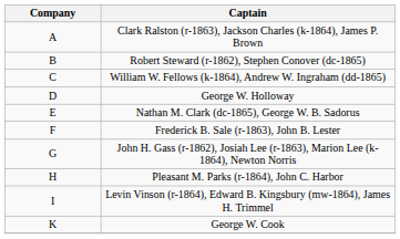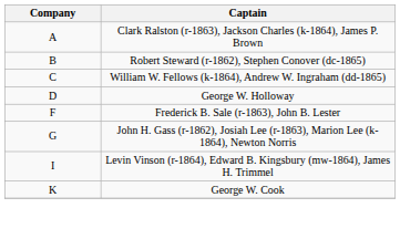 <table class="wikitable" style="text-align:center; width:45%;">
 <tr>
 <th width=10%>Company</th>
 <th width=35%>Captain</th>
 </tr>
 <tr>
 <td rowspan=1>A</td>
 <td>Clark Ralston (r-1863), Jackson Charles (k-1864), James P. Brown</td>
 </tr>
 <tr>
 <td rowspan=1>B</td>
 <td>Robert Steward (r-1862), Stephen Conover (dc-1865)</td>
 </tr>
 <tr>
 <td rowspan=1>C</td>
 <td>William W. Fellows (k-1864), Andrew W. Ingraham (dd-1865)</td>
 </tr>
 <tr>
 <td rowspan=1>D</td>
 <td>George W. Holloway</td>
 </tr>
 <tr>
-<td rowspan=1>E</td>
-<td>Nathan M. Clark (dc-1865), George W. B. Sadorus</td>
-</tr>
-<tr>
 <td rowspan=1>F</td>
 <td>Frederick B. Sale (r-1863), John B. Lester</td>
 </tr>
 <tr>
 <td rowspan=1>G</td>
 <td>John H. Gass (r-1862), Josiah Lee (r-1863), Marion Lee (k-1864), Newton Norris</td>
-</tr>
-<tr>
-<td rowspan=1>H</td>
-<td>Pleasant M. Parks (r-1864), John C. Harbor</td>
 </tr>
 <tr>
 <td rowspan=1>I</td>
 <td>Levin Vinson (r-1864), Edward B. Kingsbury (mw-1864), James H. Trimmel</td>
 </tr>
 <tr>
 <td rowspan=1>K</td>
 <td>George W. Cook</td>
 </tr>
 <tr>
 </tr>
 </table>
